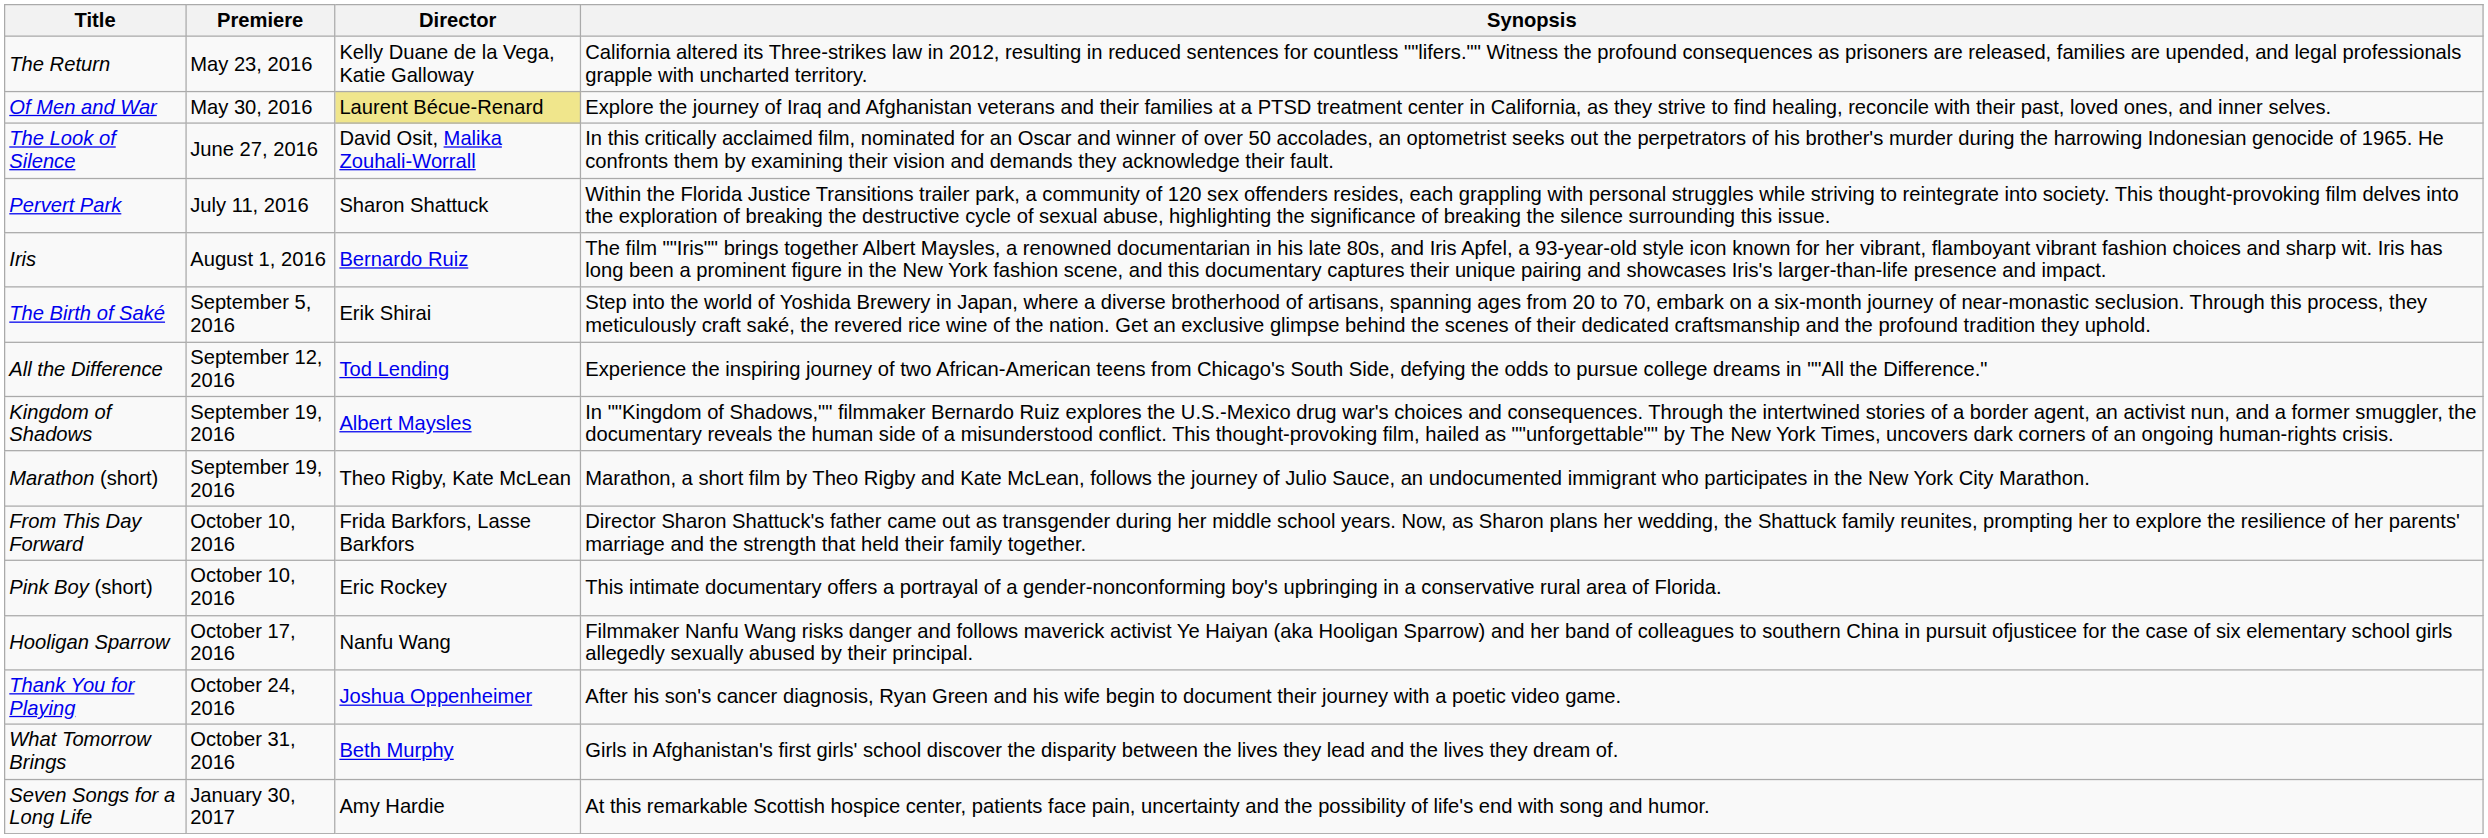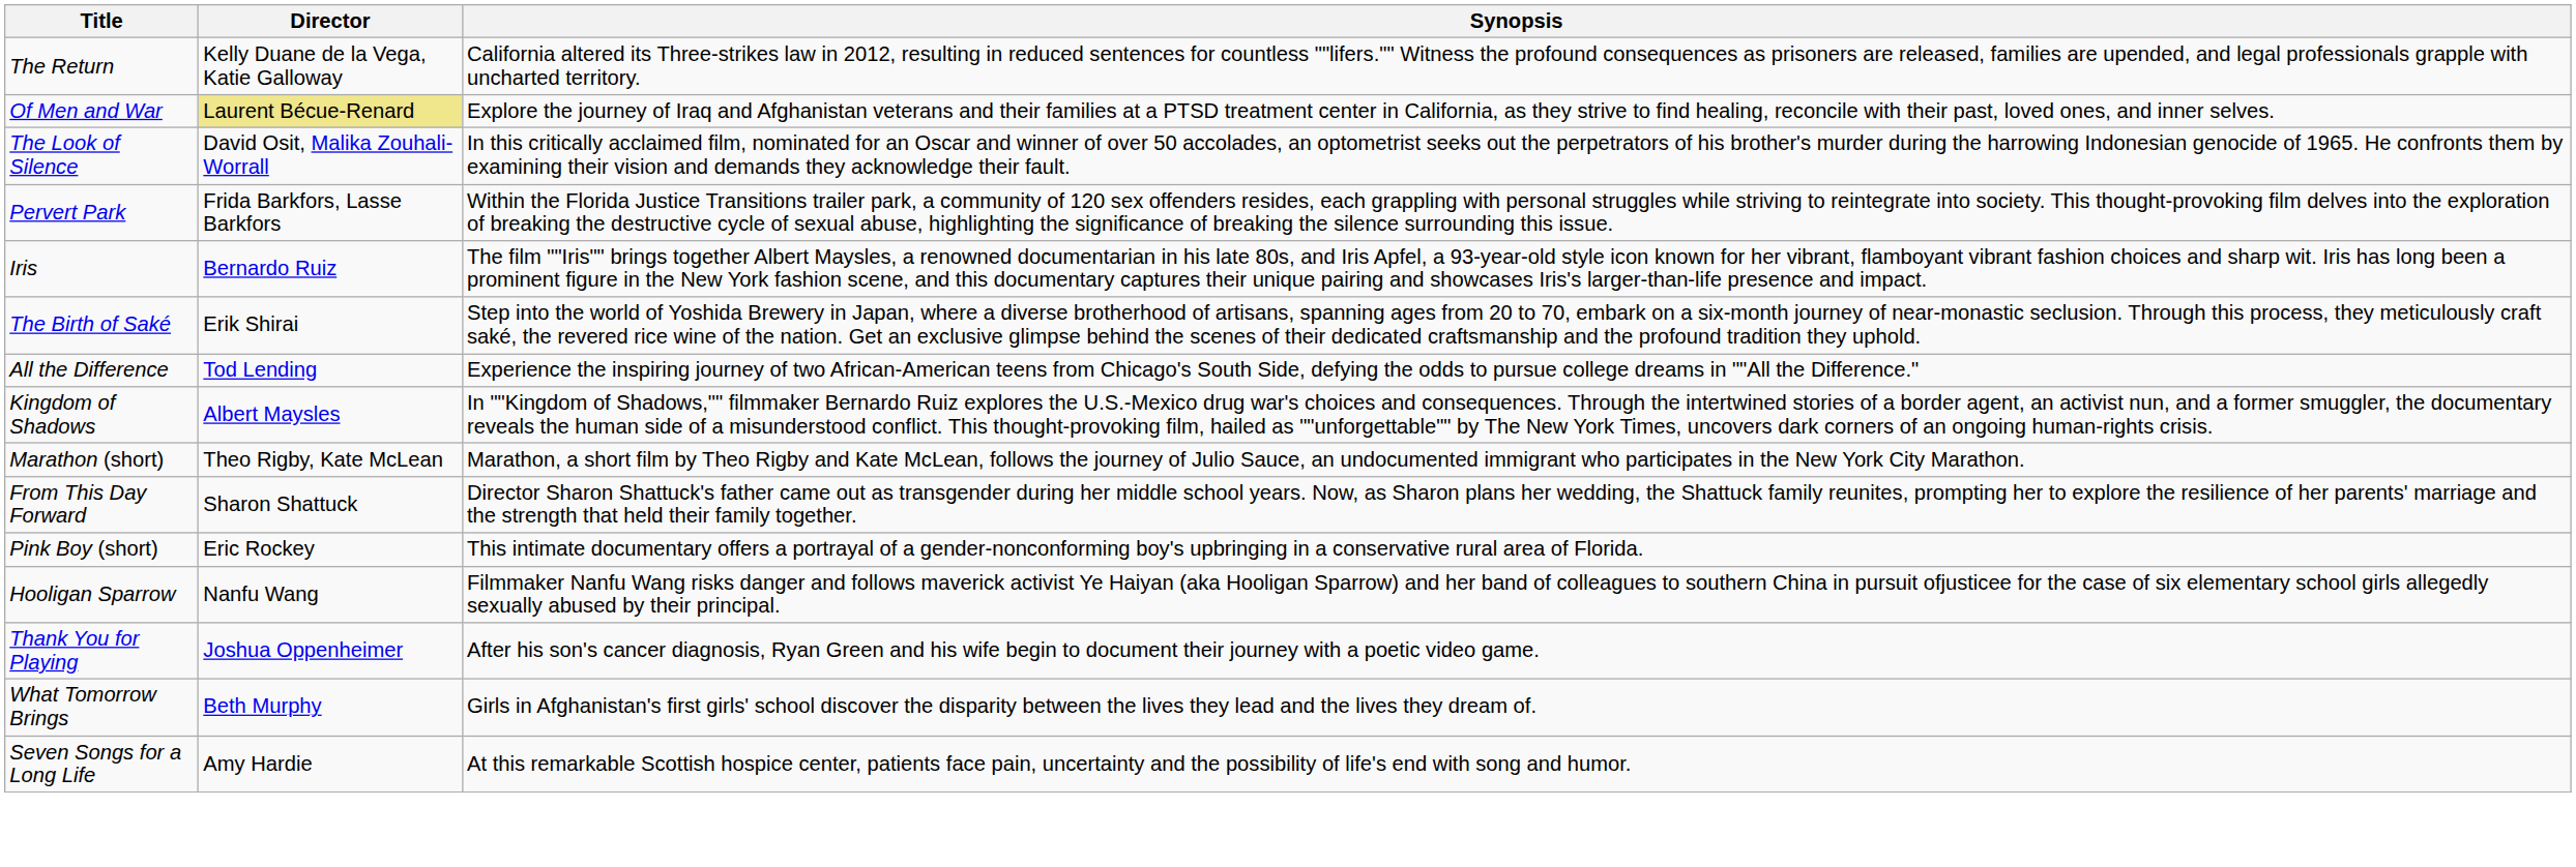 <table class="wikitable sortable">
 <tr>
 <th>Title</th>
-<th>Premiere</th>
 <th>Director</th>
 <th>Synopsis</th>
 </tr>
 <tr>
 <td><em>The Return</em></td>
-<td>May 23, 2016</td>
 <td>Kelly Duane de la Vega, Katie Galloway</td>
 <td>California altered its Three-strikes law in 2012, resulting in reduced sentences for countless ""lifers."" Witness the profound consequences as prisoners are released, families are upended, and legal professionals grapple with uncharted territory.</td>
 </tr>
 <tr>
 <td><em><a href='#'>Of Men and War</a></em></td>
-<td>May 30, 2016</td>
 <td style="background: khaki;">Laurent Bécue-Renard</td>
 <td>Explore the journey of Iraq and Afghanistan veterans and their families at a PTSD treatment center in California, as they strive to find healing, reconcile with their past, loved ones, and inner selves.<br></td>
 </tr>
 <tr>
 <td><em><a href='#'>The Look of Silence</a></em></td>
-<td>June 27, 2016</td>
 <td>David Osit, <a href='#'>Malika Zouhali-Worrall</a></td>
 <td>In this critically acclaimed film, nominated for an Oscar and winner of over 50 accolades, an optometrist seeks out the perpetrators of his brother's murder during the harrowing Indonesian genocide of 1965. He confronts them by examining their vision and demands they acknowledge their fault.</td>
 </tr>
 <tr>
 <td><em><a href='#'>Pervert Park</a></em></td>
-<td>July 11, 2016</td>
-<td>Sharon Shattuck</td>
+<td>Frida Barkfors, Lasse Barkfors</td>
 <td>Within the Florida Justice Transitions trailer park, a community of 120 sex offenders resides, each grappling with personal struggles while striving to reintegrate into society. This thought-provoking film delves into the exploration of breaking the destructive cycle of sexual abuse, highlighting the significance of breaking the silence surrounding this issue.<br></td>
 </tr>
 <tr>
 <td><em>Iris</em></td>
-<td>August 1, 2016</td>
 <td><a href='#'>Bernardo Ruiz</a></td>
 <td>The film ""Iris"" brings together Albert Maysles, a renowned documentarian in his late 80s, and Iris Apfel, a 93-year-old style icon known for her vibrant, flamboyant vibrant fashion choices and sharp wit. Iris has long been a prominent figure in the New York fashion scene, and this documentary captures their unique pairing and showcases Iris's larger-than-life presence and impact.</td>
 </tr>
 <tr>
 <td><em><a href='#'>The Birth of Saké</a></em></td>
-<td>September 5, 2016</td>
 <td>Erik Shirai</td>
 <td>Step into the world of Yoshida Brewery in Japan, where a diverse brotherhood of artisans, spanning ages from 20 to 70, embark on a six-month journey of near-monastic seclusion. Through this process, they meticulously craft saké, the revered rice wine of the nation. Get an exclusive glimpse behind the scenes of their dedicated craftsmanship and the profound tradition they uphold.</td>
 </tr>
 <tr>
 <td><em>All the Difference</em></td>
-<td>September 12, 2016</td>
 <td><a href='#'>Tod Lending</a></td>
 <td>Experience the inspiring journey of two African-American teens from Chicago's South Side, defying the odds to pursue college dreams in ""All the Difference."</td>
 </tr>
 <tr>
 <td><em>Kingdom of Shadows</em></td>
-<td>September 19, 2016</td>
 <td><a href='#'>Albert Maysles</a></td>
 <td>In ""Kingdom of Shadows,"" filmmaker Bernardo Ruiz explores the U.S.-Mexico drug war's choices and consequences. Through the intertwined stories of a border agent, an activist nun, and a former smuggler, the documentary reveals the human side of a misunderstood conflict. This thought-provoking film, hailed as ""unforgettable"" by The New York Times, uncovers dark corners of an ongoing human-rights crisis.<br></td>
 </tr>
 <tr>
 <td><em>Marathon</em> (short)</td>
-<td>September 19, 2016</td>
 <td>Theo Rigby, Kate McLean</td>
 <td>Marathon, a short film by Theo Rigby and Kate McLean, follows the journey of Julio Sauce, an undocumented immigrant who participates in the New York City Marathon.<br></td>
 </tr>
 <tr>
 <td><em>From This Day Forward</em></td>
-<td>October 10, 2016</td>
-<td>Frida Barkfors, Lasse Barkfors</td>
+<td>Sharon Shattuck</td>
 <td>Director Sharon Shattuck's father came out as transgender during her middle school years. Now, as Sharon plans her wedding, the Shattuck family reunites, prompting her to explore the resilience of her parents' marriage and the strength that held their family together.<br></td>
 </tr>
 <tr>
 <td><em>Pink Boy</em> (short)</td>
-<td>October 10, 2016</td>
 <td>Eric Rockey</td>
 <td>This intimate documentary offers a portrayal of a gender-nonconforming boy's upbringing in a conservative rural area of Florida.</td>
 </tr>
 <tr>
 <td><em>Hooligan Sparrow</em></td>
-<td>October 17, 2016</td>
 <td>Nanfu Wang</td>
 <td>Filmmaker Nanfu Wang risks danger and follows maverick activist Ye Haiyan (aka Hooligan Sparrow) and her band of colleagues to southern China in pursuit ofjusticee for the case of six elementary school girls allegedly sexually abused by their principal.</td>
 </tr>
 <tr>
 <td><em><a href='#'>Thank You for Playing</a></em></td>
-<td>October 24, 2016</td>
 <td><a href='#'>Joshua Oppenheimer</a></td>
 <td>After his son's cancer diagnosis, Ryan Green and his wife begin to document their journey with a poetic video game.</td>
 </tr>
 <tr>
 <td><em>What Tomorrow Brings</em></td>
-<td>October 31, 2016</td>
 <td><a href='#'>Beth Murphy</a></td>
 <td>Girls in Afghanistan's first girls' school discover the disparity between the lives they lead and the lives they dream of.</td>
 </tr>
 <tr>
 <td><em>Seven Songs for a Long Life</em></td>
-<td>January 30, 2017</td>
 <td>Amy Hardie</td>
 <td>At this remarkable Scottish hospice center, patients face pain, uncertainty and the possibility of life's end with song and humor.</td>
 </tr>
 </table>
